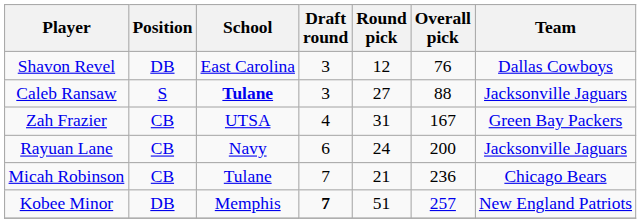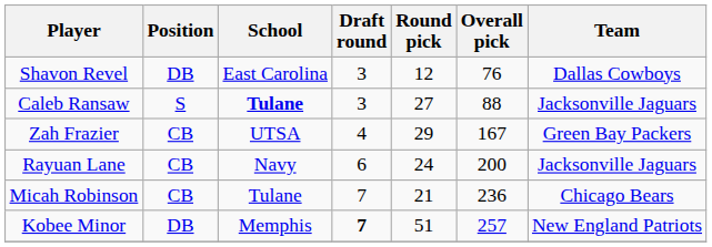 <table class="wikitable sortable" border="1" style="text-align: center;">
 <tr>
 <th>Player</th>
 <th>Position</th>
 <th>School</th>
 <th>Draft<br>round</th>
 <th>Round<br>pick</th>
 <th>Overall<br>pick</th>
 <th>Team</th>
 </tr>
 <tr>
 <td><a href='#'>Shavon Revel</a></td>
 <td><a href='#'>DB</a></td>
 <td><a href='#'>East Carolina</a></td>
 <td>3</td>
 <td>12</td>
 <td>76</td>
 <td><a href='#'>Dallas Cowboys</a></td>
 </tr>
 <tr>
 <td><a href='#'>Caleb Ransaw</a></td>
 <td><a href='#'>S</a></td>
 <td><strong><a href='#'>Tulane</a></strong></td>
 <td>3</td>
 <td>27</td>
 <td>88</td>
 <td><a href='#'>Jacksonville Jaguars</a></td>
 </tr>
 <tr>
 <td><a href='#'>Zah Frazier</a></td>
 <td><a href='#'>CB</a></td>
 <td><a href='#'>UTSA</a></td>
 <td>4</td>
-<td>31</td>
+<td>29</td>
 <td>167</td>
 <td><a href='#'>Green Bay Packers</a></td>
 </tr>
 <tr>
 <td><a href='#'>Rayuan Lane</a></td>
 <td><a href='#'>CB</a></td>
 <td><a href='#'>Navy</a></td>
 <td>6</td>
 <td>24</td>
 <td>200</td>
 <td><a href='#'>Jacksonville Jaguars</a></td>
 </tr>
 <tr>
 <td><a href='#'>Micah Robinson</a></td>
 <td><a href='#'>CB</a></td>
 <td><a href='#'>Tulane</a></td>
 <td>7</td>
 <td>21</td>
 <td>236</td>
 <td><a href='#'>Chicago Bears</a></td>
 </tr>
 <tr>
 <td><a href='#'>Kobee Minor</a></td>
 <td><a href='#'>DB</a></td>
 <td><a href='#'>Memphis</a></td>
 <td><strong>7</strong></td>
 <td>51</td>
 <td><a href='#'>257</a></td>
 <td><a href='#'>New England Patriots</a></td>
 </tr>
 <tr>
 </tr>
 </table>
